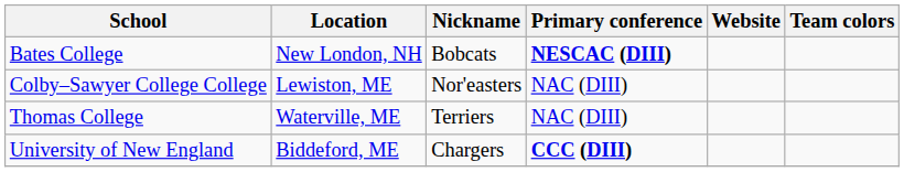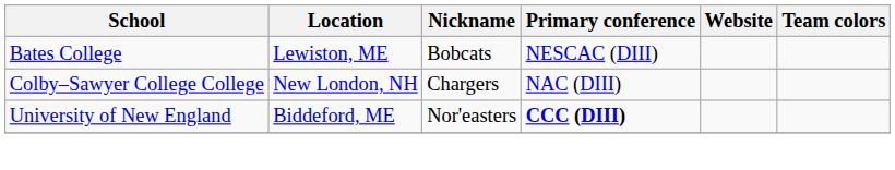 <table class="wikitable sortable">
 <tr>
 <th>School</th>
 <th>Location</th>
 <th>Nickname</th>
 <th>Primary conference</th>
 <th>Website</th>
 <th>Team colors</th>
 </tr>
 <tr>
 <td><a href='#'>Bates College</a></td>
-<td><a href='#'>New London, NH</a></td>
+<td><a href='#'>Lewiston, ME</a></td>
 <td>Bobcats</td>
-<td><strong><a href='#'>NESCAC</a> (<a href='#'>DIII</a>)</strong></td>
+<td><a href='#'>NESCAC</a> (<a href='#'>DIII</a>)</td>
 <td></td>
 <td align=center> </td>
 </tr>
 <tr>
 <td><a href='#'>Colby–Sawyer College College</a></td>
-<td><a href='#'>Lewiston, ME</a></td>
-<td>Nor'easters</td>
-<td><a href='#'>NAC</a> (<a href='#'>DIII</a>)</td>
-<td></td>
-<td align=center> </td>
-</tr>
-<tr>
-<td><a href='#'>Thomas College</a></td>
-<td><a href='#'>Waterville, ME</a></td>
-<td>Terriers</td>
+<td><a href='#'>New London, NH</a></td>
+<td>Chargers</td>
 <td><a href='#'>NAC</a> (<a href='#'>DIII</a>)</td>
 <td></td>
 <td align=center> </td>
 </tr>
 <tr>
 <td><a href='#'>University of New England</a></td>
 <td><a href='#'>Biddeford, ME</a></td>
-<td>Chargers</td>
+<td>Nor'easters</td>
 <td><strong><a href='#'>CCC</a> (<a href='#'>DIII</a>)</strong></td>
 <td></td>
 <td align=center> </td>
 </tr>
 <tr>
 </tr>
 </table>
